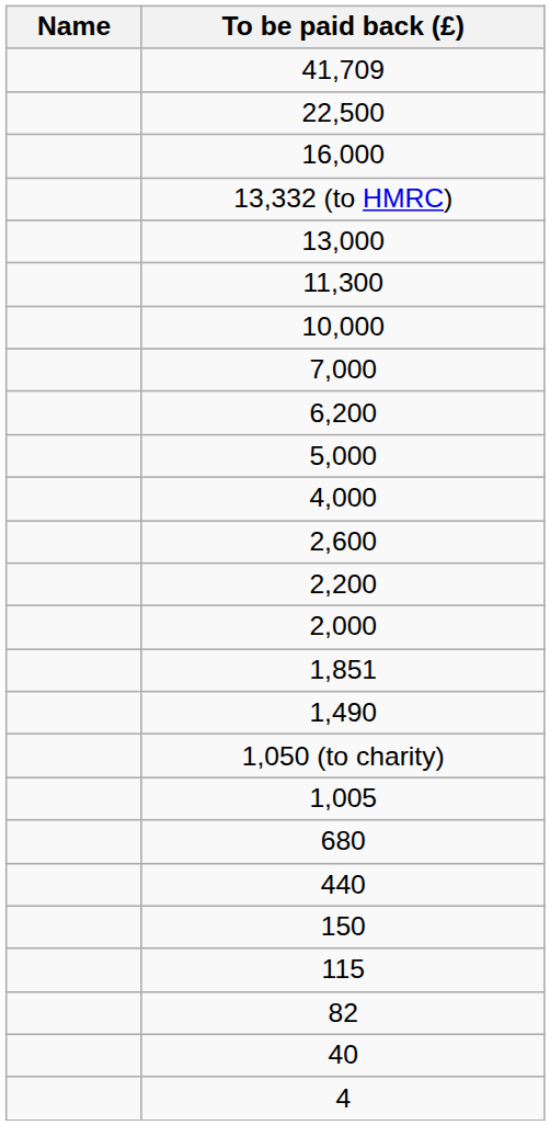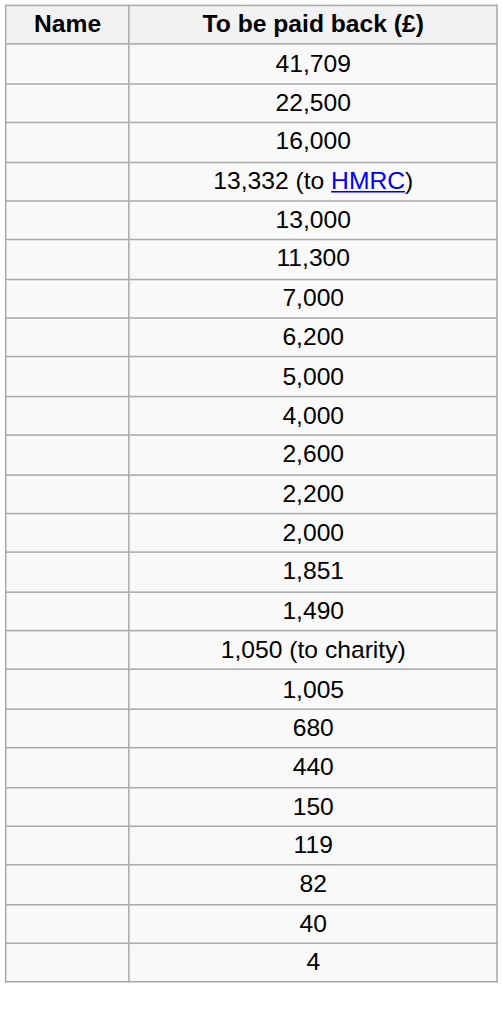 <table class="wikitable sortable" style="float:right; width:20em; text-align:center; margin-left:1em">
 <tr>
 <th>Name</th>
 <th>To be paid back (£)</th>
 </tr>
 <tr>
 <td></td>
 <td><span></span>41,709</td>
 </tr>
 <tr>
 <td></td>
 <td><span></span>22,500</td>
 </tr>
 <tr>
 <td></td>
 <td><span></span>16,000</td>
 </tr>
 <tr>
 <td></td>
 <td><span></span>13,332 (to <a href='#'>HMRC</a>)</td>
 </tr>
 <tr>
 <td></td>
 <td><span></span>13,000</td>
 </tr>
 <tr>
 <td></td>
 <td><span></span>11,300</td>
-</tr>
-<tr>
-<td></td>
-<td><span></span>10,000</td>
 </tr>
 <tr>
 <td></td>
 <td><span></span>7,000</td>
 </tr>
 <tr>
 <td></td>
 <td><span></span>6,200</td>
 </tr>
 <tr>
 <td></td>
 <td><span></span>5,000</td>
 </tr>
 <tr>
 <td></td>
 <td><span></span>4,000</td>
 </tr>
 <tr>
 <td></td>
 <td><span></span>2,600</td>
 </tr>
 <tr>
 <td></td>
 <td><span></span>2,200</td>
 </tr>
 <tr>
 <td></td>
 <td><span></span>2,000</td>
 </tr>
 <tr>
 <td></td>
 <td><span></span>1,851</td>
 </tr>
 <tr>
 <td></td>
 <td><span></span>1,490</td>
 </tr>
 <tr>
 <td></td>
 <td><span></span>1,050 (to charity)</td>
 </tr>
 <tr>
 <td></td>
 <td><span></span>1,005</td>
 </tr>
 <tr>
 <td></td>
 <td><span></span>680</td>
 </tr>
 <tr>
 <td></td>
 <td><span></span>440</td>
 </tr>
 <tr>
 <td></td>
 <td><span></span>150</td>
 </tr>
 <tr>
 <td></td>
-<td><span></span>115</td>
+<td><span></span>119</td>
 </tr>
 <tr>
 <td></td>
 <td><span></span>82</td>
 </tr>
 <tr>
 <td></td>
 <td><span></span>40</td>
 </tr>
 <tr>
 <td></td>
 <td><span></span>4</td>
 </tr>
 </table>
